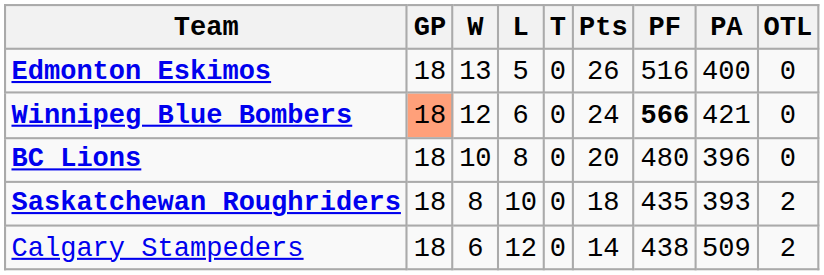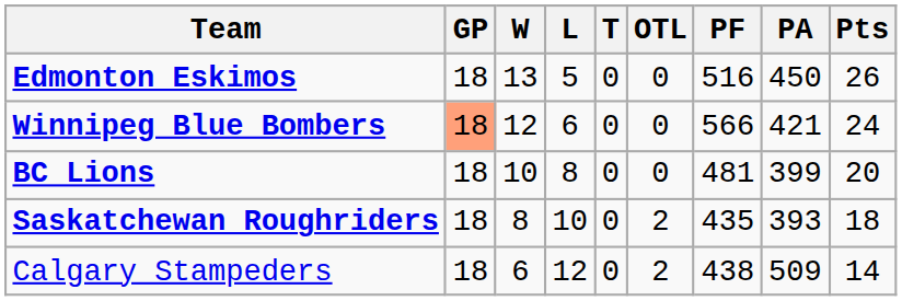 <table class="wikitable" style="float:left; margin-right:1em">
 <tr>
 <th>Team</th>
 <th>GP</th>
 <th>W</th>
 <th>L</th>
 <th>T</th>
-<th>Pts</th>
+<th>OTL</th>
 <th>PF</th>
 <th>PA</th>
-<th>OTL</th>
+<th>Pts</th>
 </tr>
 <tr align="center">
 <td align="left"><strong><a href='#'>Edmonton Eskimos</a></strong></td>
 <td>18</td>
 <td>13</td>
 <td>5</td>
 <td>0</td>
+<td>0</td>
+<td>516</td>
+<td>450</td>
 <td>26</td>
-<td>516</td>
-<td>400</td>
-<td>0</td>
 </tr>
 <tr align="center">
 <td align="left"><strong><a href='#'>Winnipeg Blue Bombers</a></strong></td>
 <td style="background: lightsalmon;">18</td>
 <td>12</td>
 <td>6</td>
 <td>0</td>
+<td>0</td>
+<td>566</td>
+<td>421</td>
 <td>24</td>
-<td><strong>566</strong></td>
-<td>421</td>
-<td>0</td>
 </tr>
 <tr align="center">
 <td align="left"><strong><a href='#'>BC Lions</a></strong></td>
 <td>18</td>
 <td>10</td>
 <td>8</td>
 <td>0</td>
+<td>0</td>
+<td>481</td>
+<td>399</td>
 <td>20</td>
-<td>480</td>
-<td>396</td>
-<td>0</td>
 </tr>
 <tr align="center">
 <td align="left"><strong><a href='#'>Saskatchewan Roughriders</a></strong></td>
 <td>18</td>
 <td>8</td>
 <td>10</td>
 <td>0</td>
-<td>18</td>
+<td>2</td>
 <td>435</td>
 <td>393</td>
-<td>2</td>
+<td>18</td>
 </tr>
 <tr align="center">
 <td align="left"><a href='#'>Calgary Stampeders</a></td>
 <td>18</td>
 <td>6</td>
 <td>12</td>
 <td>0</td>
-<td>14</td>
+<td>2</td>
 <td>438</td>
 <td>509</td>
-<td>2</td>
+<td>14</td>
 </tr>
 </table>
